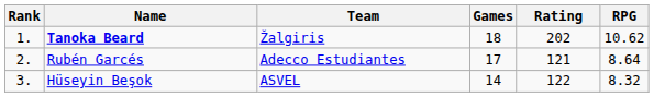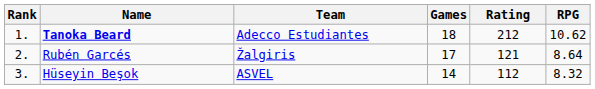 <table class="wikitable sortable" style="text-align: center;">
 <tr>
 <th>Rank</th>
 <th width=200>Name</th>
 <th width=200>Team</th>
 <th>Games</th>
 <th width=75>Rating</th>
 <th width=40>RPG</th>
 </tr>
 <tr>
 <td>1.</td>
 <td align="left"> <strong><a href='#'>Tanoka Beard</a></strong></td>
-<td align="left"> <a href='#'>Žalgiris</a></td>
+<td align="left"> <a href='#'>Adecco Estudiantes</a></td>
 <td>18</td>
-<td>202</td>
+<td>212</td>
 <td>10.62</td>
 </tr>
 <tr>
 <td>2.</td>
 <td align="left"> <a href='#'>Rubén Garcés</a></td>
-<td align="left"> <a href='#'>Adecco Estudiantes</a></td>
+<td align="left"> <a href='#'>Žalgiris</a></td>
 <td>17</td>
 <td>121</td>
 <td>8.64</td>
 </tr>
 <tr>
 <td>3.</td>
 <td align="left"> <a href='#'>Hüseyin Beşok</a></td>
 <td align="left"> <a href='#'>ASVEL</a></td>
 <td>14</td>
-<td>122</td>
+<td>112</td>
 <td>8.32</td>
 </tr>
 </table>
